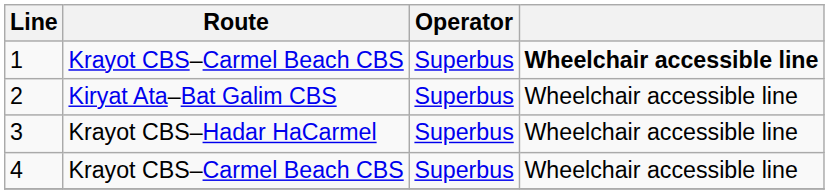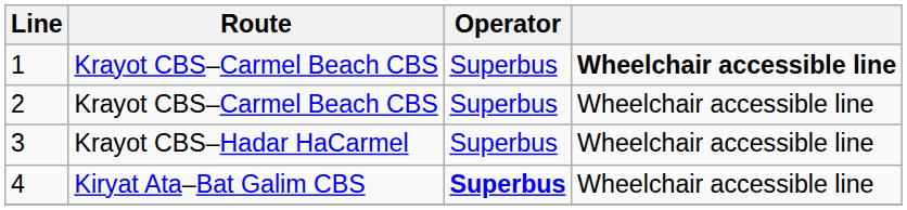 <table class=wikitable>
 <tr>
 <th>Line</th>
 <th>Route</th>
 <th>Operator</th>
 <th></th>
 </tr>
 <tr>
 <td>1</td>
 <td><a href='#'>Krayot CBS</a>–<a href='#'>Carmel Beach CBS</a></td>
 <td><a href='#'>Superbus</a></td>
 <td><strong>Wheelchair accessible line</strong></td>
 </tr>
 <tr>
 <td>2</td>
-<td><a href='#'>Kiryat Ata</a>–<a href='#'>Bat Galim CBS</a></td>
+<td>Krayot CBS–<a href='#'>Carmel Beach CBS</a></td>
 <td><a href='#'>Superbus</a></td>
 <td>Wheelchair accessible line</td>
 </tr>
 <tr>
 <td>3</td>
 <td>Krayot CBS–<a href='#'>Hadar HaCarmel</a></td>
 <td><a href='#'>Superbus</a></td>
 <td>Wheelchair accessible line</td>
 </tr>
 <tr>
 <td>4</td>
-<td>Krayot CBS–<a href='#'>Carmel Beach CBS</a></td>
-<td><a href='#'>Superbus</a></td>
+<td><a href='#'>Kiryat Ata</a>–<a href='#'>Bat Galim CBS</a></td>
+<td><strong><a href='#'>Superbus</a></strong></td>
 <td>Wheelchair accessible line</td>
 </tr>
 <tr>
 </tr>
 </table>
